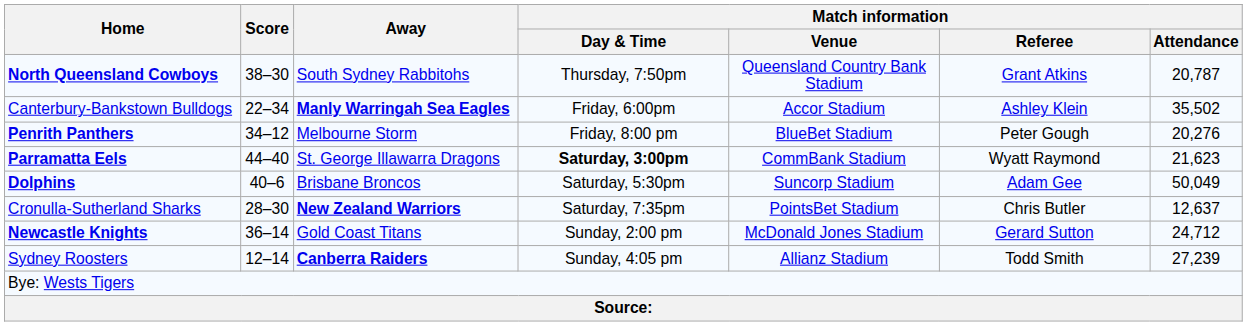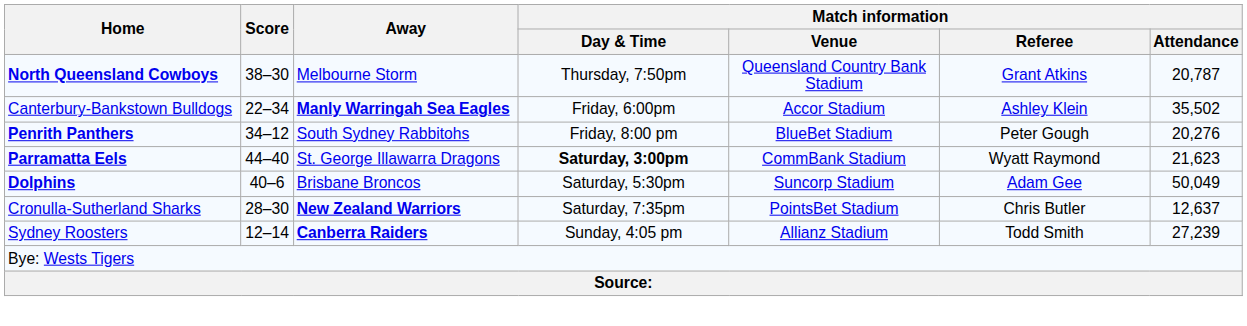 <table class="wikitable" style="border-collapse:collapse; text-align:center; width:100%;">
 <tr style="text-align:center; background:#f5faff;"  style="background:#c1d8ff;">
 <th rowspan="2">Home</th>
 <th rowspan="2">Score</th>
 <th rowspan="2">Away</th>
 <th colspan="4">Match information</th>
 </tr>
 <tr>
 <th width="17%">Day & Time</th>
 <th width="17%">Venue</th>
 <th width="17%">Referee</th>
 <th width="5%">Attendance</th>
 </tr>
 <tr style="text-align:center; background:#f5faff;">
 <td align="left"><strong> <a href='#'>North Queensland Cowboys</a></strong></td>
 <td>38–30</td>
-<td align="left"> <a href='#'>South Sydney Rabbitohs</a></td>
+<td align="left"> <a href='#'>Melbourne Storm</a></td>
 <td>Thursday, 7:50pm</td>
 <td><a href='#'>Queensland Country Bank Stadium</a></td>
 <td><a href='#'>Grant Atkins</a></td>
 <td>20,787</td>
 </tr>
 <tr style="text-align:center; background:#f5faff;">
 <td align="left"> <a href='#'>Canterbury-Bankstown Bulldogs</a></td>
 <td>22–34</td>
 <td align="left"><strong> <a href='#'>Manly Warringah Sea Eagles</a></strong></td>
 <td>Friday, 6:00pm</td>
 <td><a href='#'>Accor Stadium</a></td>
 <td><a href='#'>Ashley Klein</a></td>
 <td>35,502</td>
 </tr>
 <tr style="text-align:center; background:#f5faff;">
 <td align="left"><strong> <a href='#'>Penrith Panthers</a></strong></td>
 <td>34–12</td>
-<td align="left"> <a href='#'>Melbourne Storm</a></td>
+<td align="left"> <a href='#'>South Sydney Rabbitohs</a></td>
 <td>Friday, 8:00 pm</td>
 <td><a href='#'>BlueBet Stadium</a></td>
 <td>Peter Gough</td>
 <td>20,276</td>
 </tr>
 <tr style="text-align:center; background:#f5faff;">
 <td align="left"><strong> <a href='#'>Parramatta Eels</a></strong></td>
 <td>44–40</td>
 <td align="left"> <a href='#'>St. George Illawarra Dragons</a></td>
 <td><strong>Saturday, 3:00pm</strong></td>
 <td><a href='#'>CommBank Stadium</a></td>
 <td>Wyatt Raymond</td>
 <td>21,623</td>
 </tr>
 <tr style="text-align:center; background:#f5faff;">
 <td align="left"><strong> <a href='#'>Dolphins</a></strong></td>
 <td>40–6</td>
 <td align="left"> <a href='#'>Brisbane Broncos</a></td>
 <td>Saturday, 5:30pm</td>
 <td><a href='#'>Suncorp Stadium</a></td>
 <td><a href='#'>Adam Gee</a></td>
 <td>50,049</td>
 </tr>
 <tr style="text-align:center; background:#f5faff;">
 <td align="left"> <a href='#'>Cronulla-Sutherland Sharks</a></td>
 <td>28–30</td>
 <td align="left"><strong> <a href='#'>New Zealand Warriors</a></strong></td>
 <td>Saturday, 7:35pm</td>
 <td><a href='#'>PointsBet Stadium</a></td>
 <td>Chris Butler</td>
 <td>12,637</td>
 </tr>
 <tr style="text-align:center; background:#f5faff;">
-<td align="left"><strong> <a href='#'>Newcastle Knights</a></strong></td>
-<td>36–14</td>
-<td align="left"> <a href='#'>Gold Coast Titans</a></td>
-<td>Sunday, 2:00 pm</td>
-<td><a href='#'>McDonald Jones Stadium</a></td>
-<td><a href='#'>Gerard Sutton</a></td>
-<td>24,712</td>
-</tr>
-<tr style="text-align:center; background:#f5faff;">
 <td align="left"> <a href='#'>Sydney Roosters</a></td>
 <td>12–14</td>
 <td align="left"><strong> <a href='#'>Canberra Raiders</a></strong></td>
 <td>Sunday, 4:05 pm</td>
 <td><a href='#'>Allianz Stadium</a></td>
 <td>Todd Smith</td>
 <td>27,239</td>
 </tr>
 <tr style="text-align:center; background:#f5faff;">
 <td colspan="7" align="left">Bye:  <a href='#'>Wests Tigers</a></td>
 </tr>
 <tr>
 <th colspan="7" align="left">Source:</th>
 </tr>
 </table>
